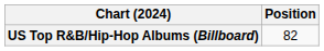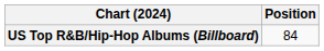 <table class="wikitable plainrowheaders" style="text-align:center">
 <tr>
 <th scope="col">Chart (2024)</th>
 <th scope="col">Position</th>
 </tr>
 <tr>
 <th scope="row">US Top R&B/Hip-Hop Albums (<em>Billboard</em>)</th>
-<td>82</td>
+<td>84</td>
 </tr>
 </table>
